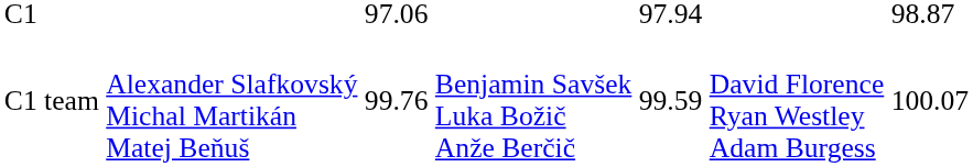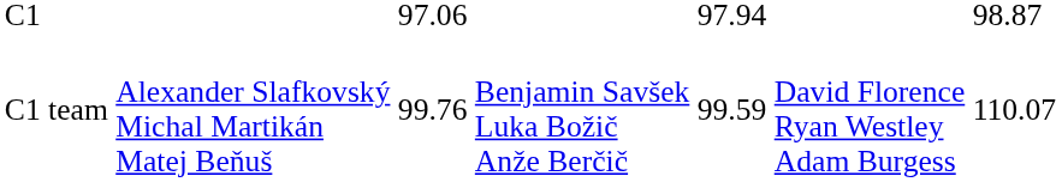 <table>
 <tr>
 <td>C1</td>
 <td></td>
 <td>97.06</td>
 <td></td>
 <td>97.94</td>
 <td></td>
 <td>98.87</td>
 </tr>
 <tr>
 <td>C1 team</td>
 <td><br><a href='#'>Alexander Slafkovský</a><br><a href='#'>Michal Martikán</a><br><a href='#'>Matej Beňuš</a></td>
 <td>99.76</td>
 <td><br><a href='#'>Benjamin Savšek</a><br><a href='#'>Luka Božič</a><br><a href='#'>Anže Berčič</a></td>
 <td>99.59</td>
 <td><br><a href='#'>David Florence</a><br><a href='#'>Ryan Westley</a><br><a href='#'>Adam Burgess</a></td>
-<td>100.07</td>
+<td>110.07</td>
 </tr>
 </table>
